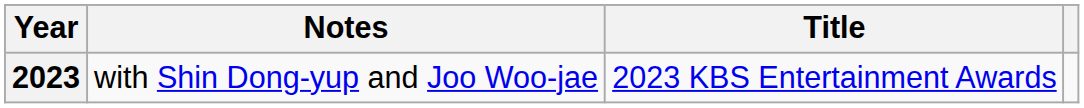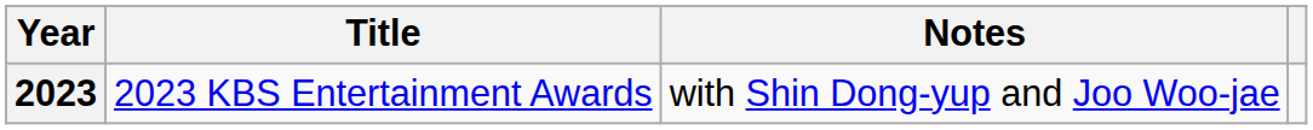 <table class="wikitable plainrowheaders">
 <tr>
 <th scope="col">Year</th>
+<th scpoe="col">Title</th>
 <th scope="col">Notes</th>
-<th scpoe="col">Title</th>
 <th scope="col" class="unsortable"></th>
 </tr>
 <tr>
 <th scope="row">2023</th>
+<td><a href='#'>2023 KBS Entertainment Awards</a></td>
 <td>with <a href='#'>Shin Dong-yup</a> and <a href='#'>Joo Woo-jae</a></td>
-<td><a href='#'>2023 KBS Entertainment Awards</a></td>
 <td style="text-align:center"></td>
 </tr>
 </table>
